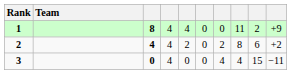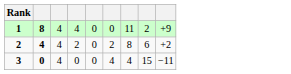 <table class="wikitable" style="text-align: center;">
 <tr>
 <th width=30>Rank</th>
-<th width=165 style="text-align:left;">Team</th>
 <th width=20></th>
 <th width=20></th>
 <th width=20></th>
 <th width=20></th>
 <th width=20></th>
 <th width=20></th>
 <th width=20></th>
 <th width=20></th>
 </tr>
 <tr style="background:#ccffcc;">
 <td><strong>1</strong></td>
-<td style="text-align:left;"></td>
 <td><strong>8</strong></td>
 <td>4</td>
 <td>4</td>
 <td>0</td>
 <td>0</td>
 <td>11</td>
 <td>2</td>
 <td>+9</td>
 </tr>
 <tr>
 <td><strong>2</strong></td>
-<td style="text-align:left;"></td>
 <td><strong>4</strong></td>
 <td>4</td>
 <td>2</td>
 <td>0</td>
 <td>2</td>
 <td>8</td>
 <td>6</td>
 <td>+2</td>
 </tr>
 <tr>
 <td><strong>3</strong></td>
-<td style="text-align:left;"></td>
 <td><strong>0</strong></td>
 <td>4</td>
 <td>0</td>
 <td>0</td>
 <td>4</td>
 <td>4</td>
 <td>15</td>
 <td>−11</td>
 </tr>
 </table>
